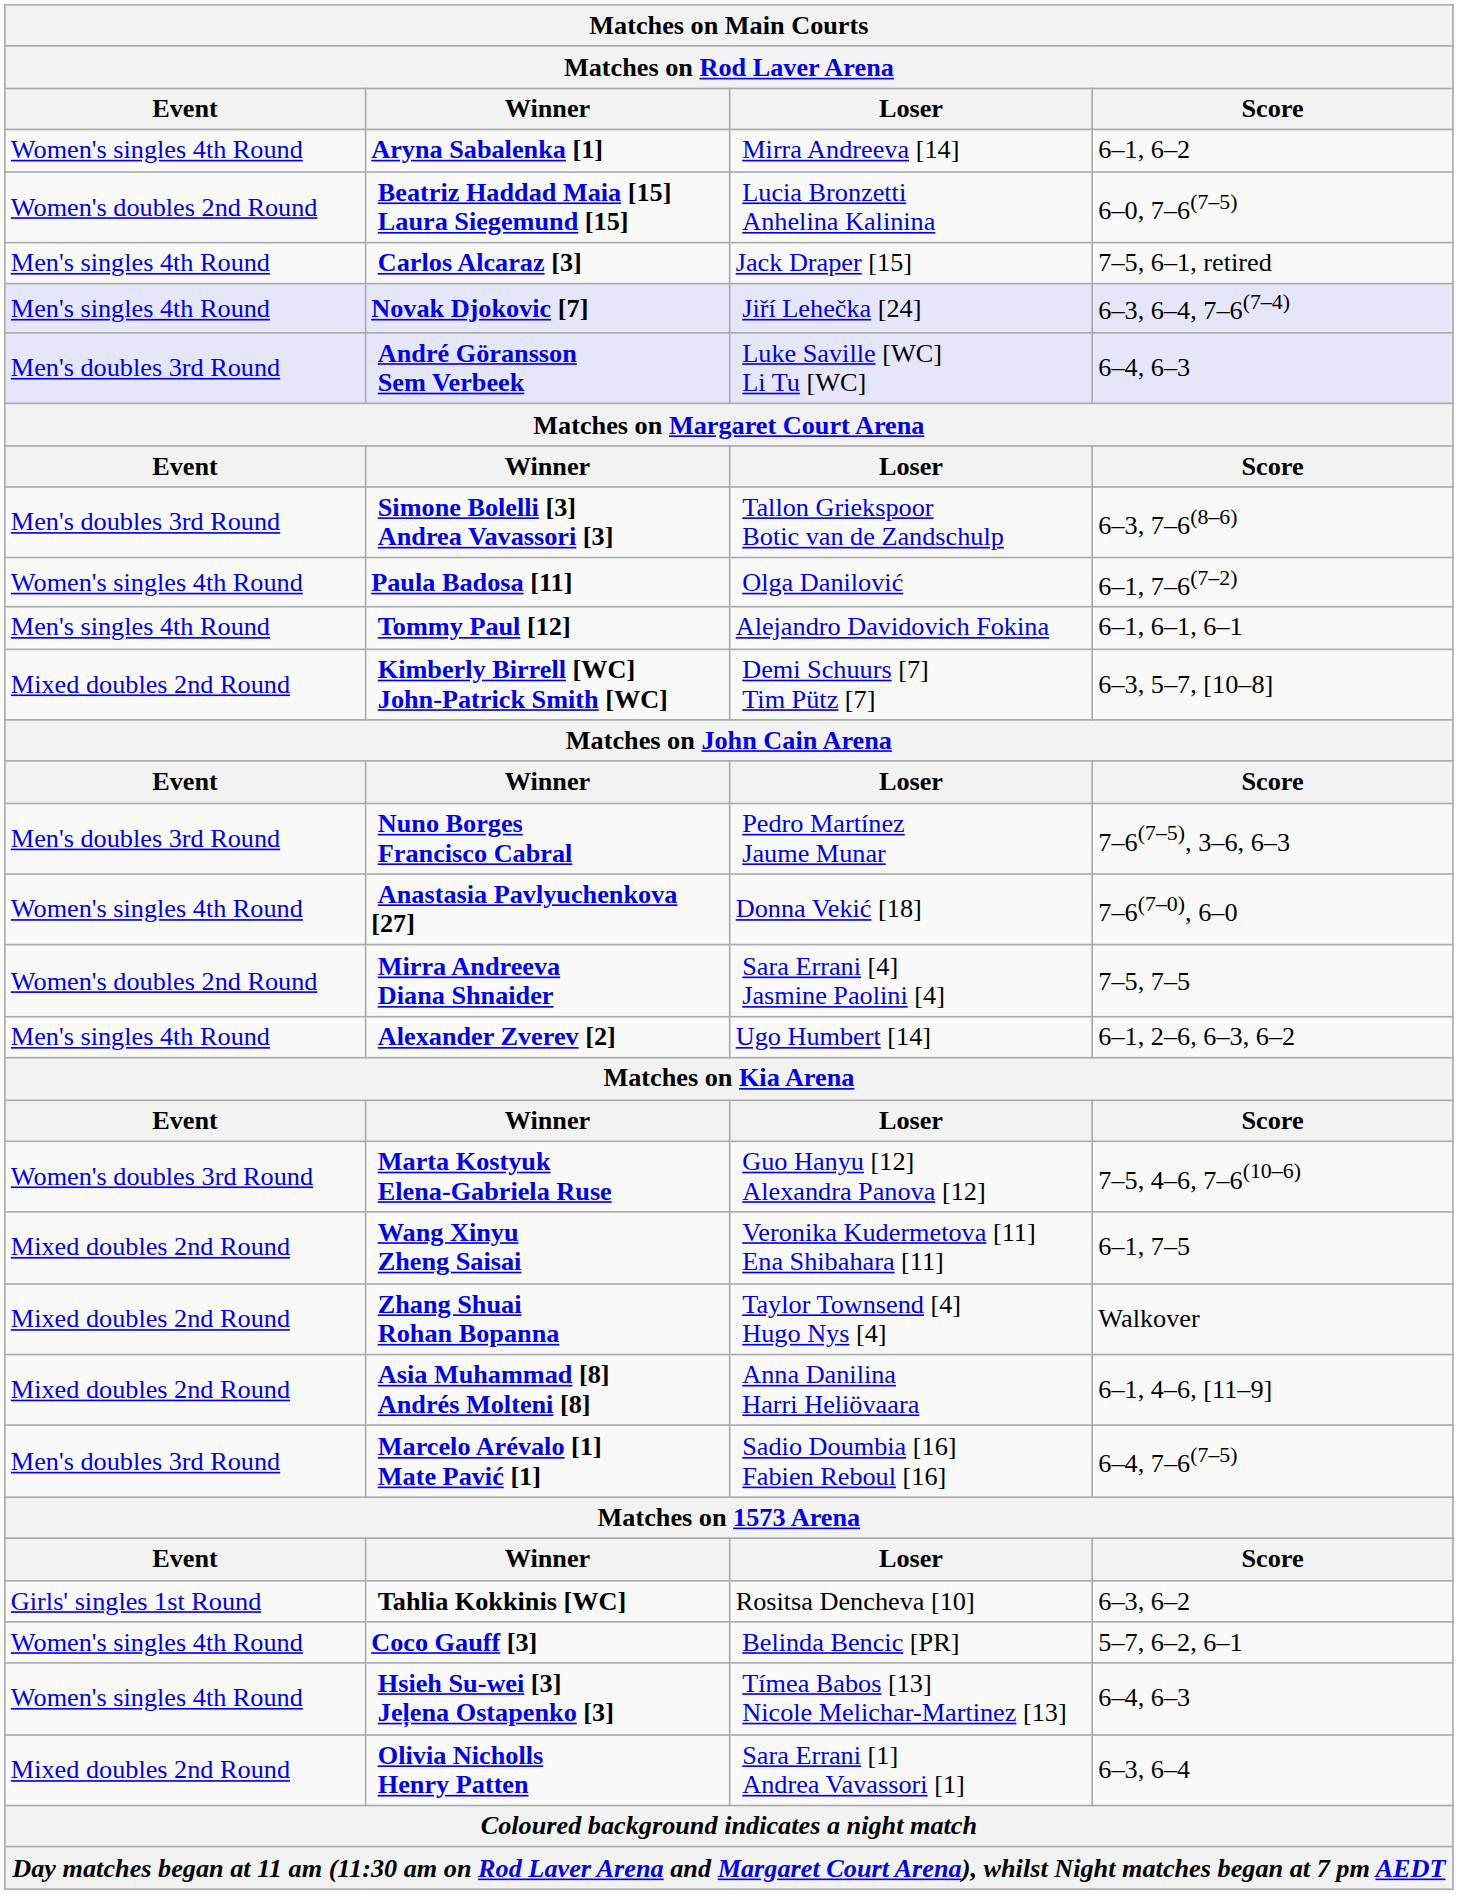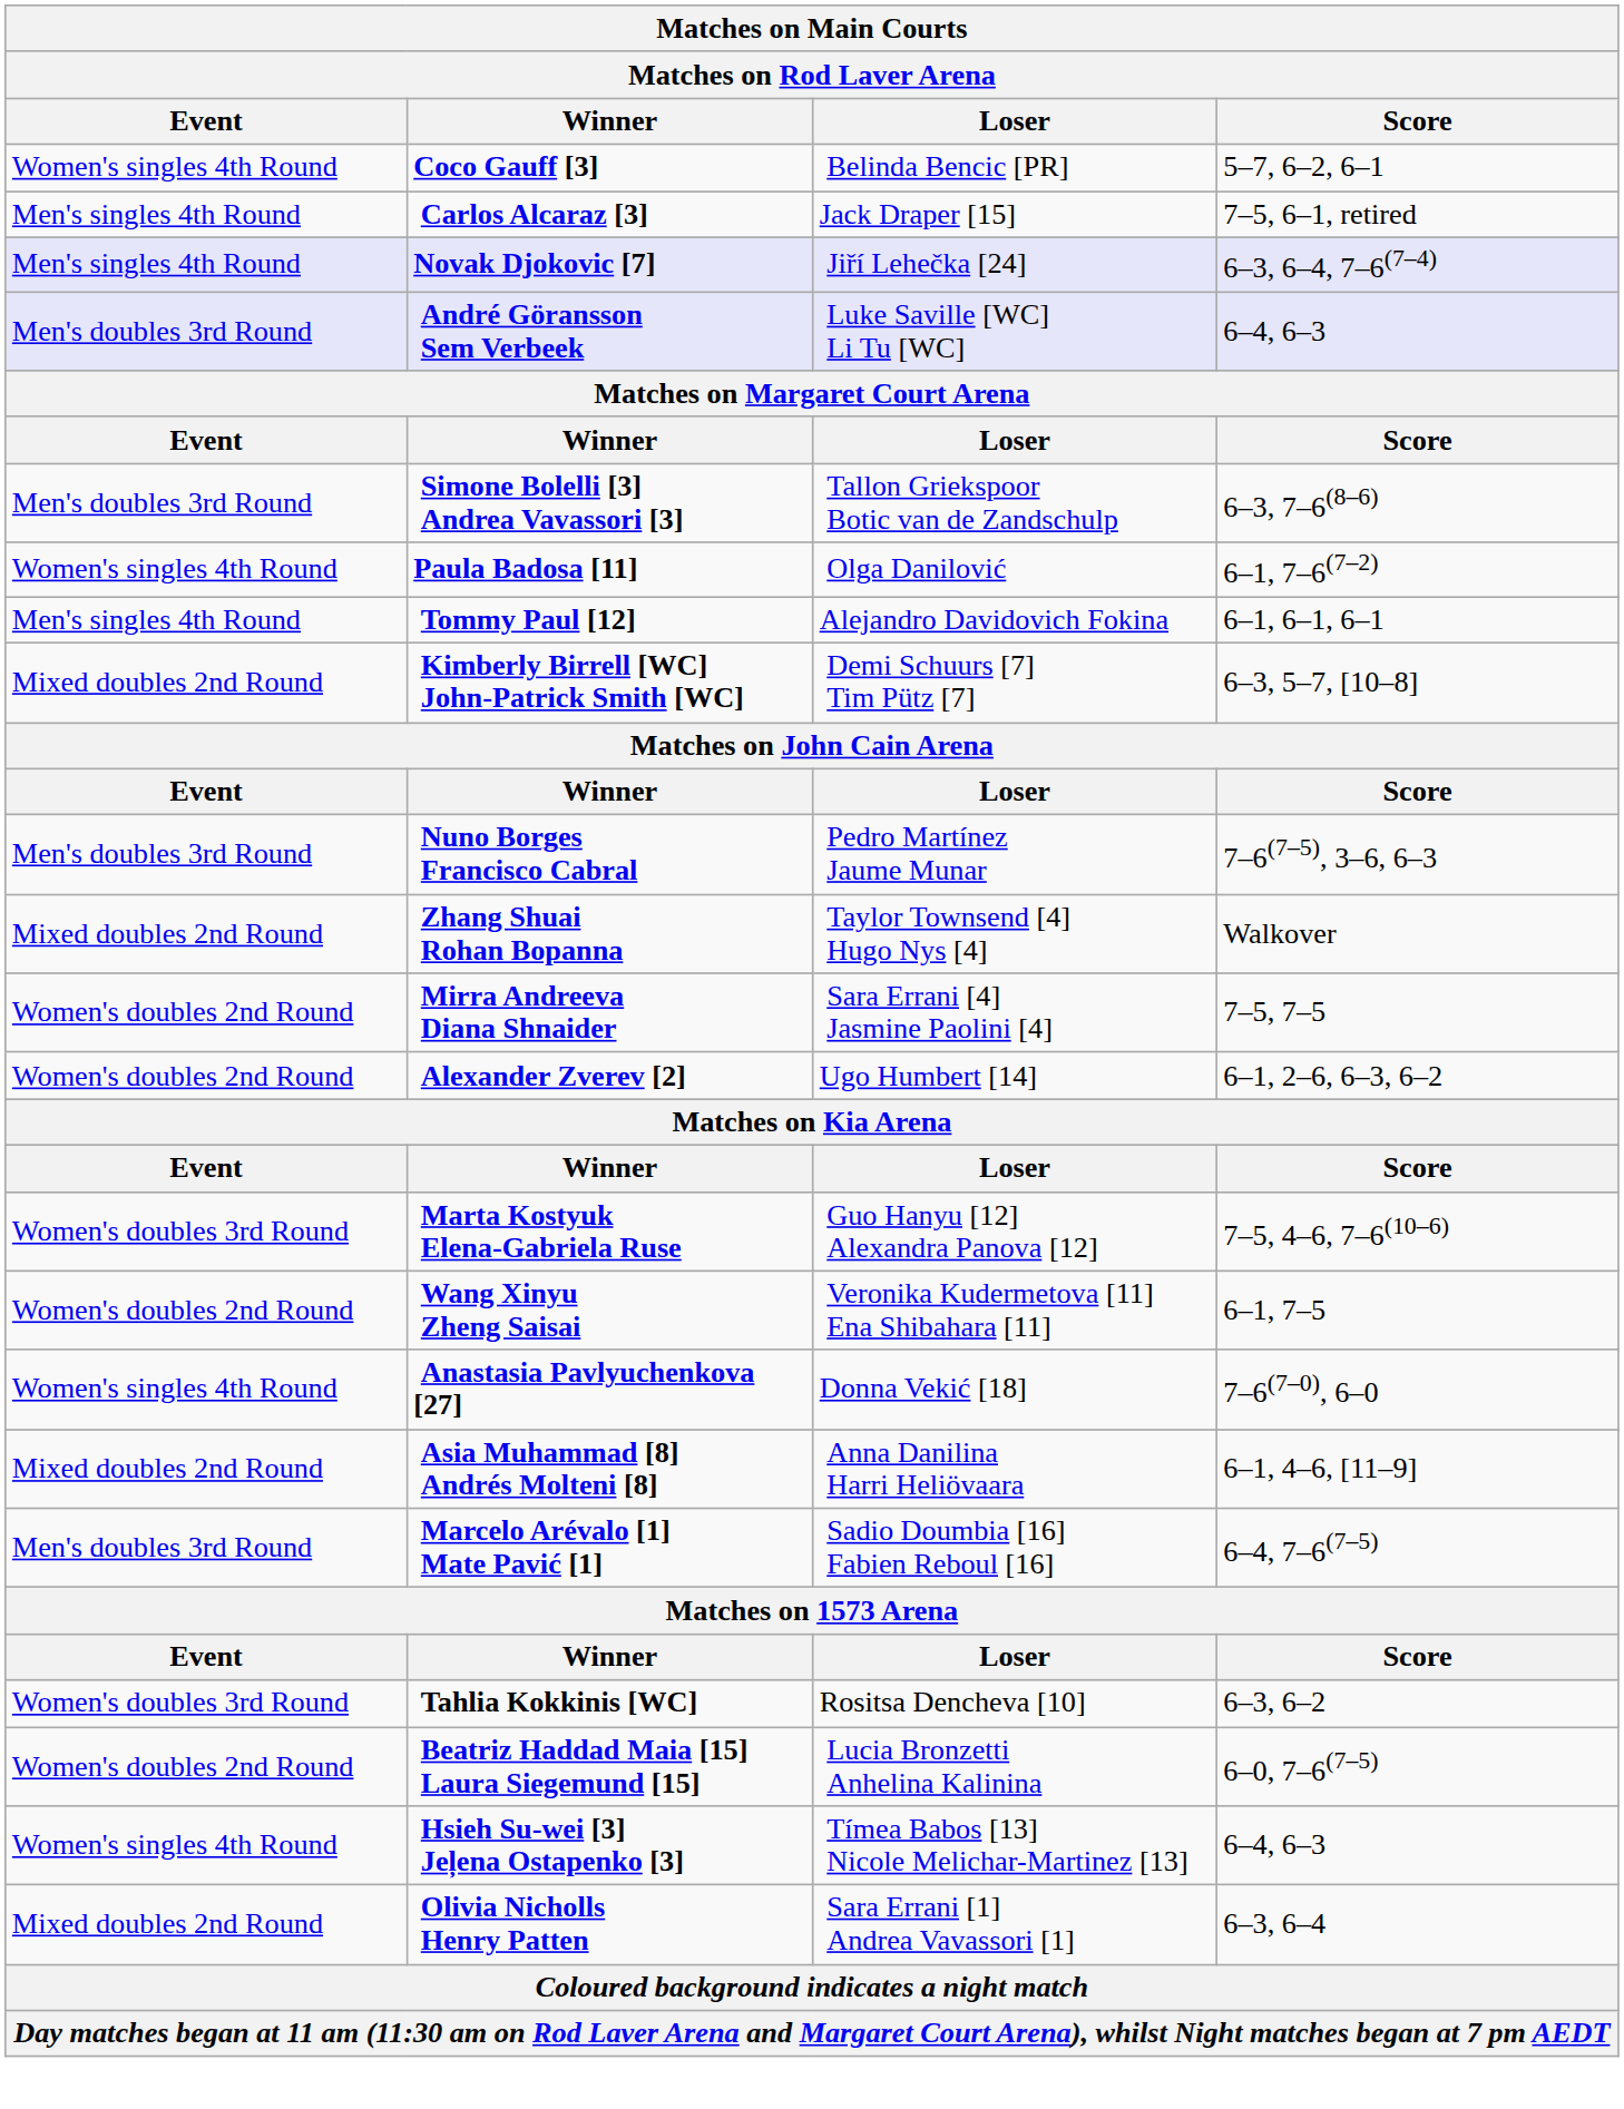 <table class="wikitable collapsible uncollapsed" style="margin:auto;">
 <tr>
 <th colspan=4><strong>Matches on Main Courts</strong></th>
 </tr>
 <tr>
 <th colspan=4><strong>Matches on <a href='#'>Rod Laver Arena</a></strong></th>
 </tr>
 <tr>
 <th style="width:220px;">Event</th>
 <th style="width:220px;">Winner</th>
 <th style="width:220px;">Loser</th>
 <th style="width:220px;">Score</th>
 </tr>
 <tr>
 <td><a href='#'>Women's singles 4th Round</a></td>
-<td><strong> <a href='#'>Aryna Sabalenka</a> [1]</strong></td>
-<td> <a href='#'>Mirra Andreeva</a> [14]</td>
-<td>6–1, 6–2</td>
-</tr>
-<tr>
-<td><a href='#'>Women's doubles 2nd Round</a></td>
-<td><strong> <a href='#'>Beatriz Haddad Maia</a> [15]<br> <a href='#'>Laura Siegemund</a> [15]</strong></td>
-<td> <a href='#'>Lucia Bronzetti</a><br> <a href='#'>Anhelina Kalinina</a></td>
-<td>6–0, 7–6<sup>(7–5)</sup></td>
+<td><strong> <a href='#'>Coco Gauff</a> [3]</strong></td>
+<td> <a href='#'>Belinda Bencic</a> [PR]</td>
+<td>5–7, 6–2, 6–1</td>
 </tr>
 <tr>
 <td><a href='#'>Men's singles 4th Round</a></td>
 <td><strong> <a href='#'>Carlos Alcaraz</a> [3]</strong></td>
 <td> <a href='#'>Jack Draper</a> [15]</td>
 <td>7–5, 6–1, retired</td>
 </tr>
 <tr bgcolor=lavender>
 <td><a href='#'>Men's singles 4th Round</a></td>
 <td><strong> <a href='#'>Novak Djokovic</a> [7]</strong></td>
 <td> <a href='#'>Jiří Lehečka</a> [24]</td>
 <td>6–3, 6–4, 7–6<sup>(7–4)</sup></td>
 </tr>
 <tr bgcolor=lavender>
 <td><a href='#'>Men's doubles 3rd Round</a></td>
 <td><strong> <a href='#'>André Göransson</a> <br>  <a href='#'>Sem Verbeek</a></strong></td>
 <td> <a href='#'>Luke Saville</a> [WC] <br>  <a href='#'>Li Tu</a> [WC]</td>
 <td>6–4, 6–3</td>
 </tr>
 <tr>
 <th colspan=4><strong>Matches on <a href='#'>Margaret Court Arena</a></strong></th>
 </tr>
 <tr>
 <th style="width:220px;">Event</th>
 <th style="width:220px;">Winner</th>
 <th style="width:220px;">Loser</th>
 <th style="width:220px;">Score</th>
 </tr>
 <tr>
 <td><a href='#'>Men's doubles 3rd Round</a></td>
 <td><strong> <a href='#'>Simone Bolelli</a> [3] <br>  <a href='#'>Andrea Vavassori</a> [3]</strong></td>
 <td> <a href='#'>Tallon Griekspoor</a><br> <a href='#'>Botic van de Zandschulp</a></td>
 <td>6–3, 7–6<sup>(8–6)</sup></td>
 </tr>
 <tr>
 <td><a href='#'>Women's singles 4th Round</a></td>
 <td><strong> <a href='#'>Paula Badosa</a> [11]</strong></td>
 <td> <a href='#'>Olga Danilović</a></td>
 <td>6–1, 7–6<sup>(7–2)</sup></td>
 </tr>
 <tr>
 <td><a href='#'>Men's singles 4th Round</a></td>
 <td><strong> <a href='#'>Tommy Paul</a> [12]</strong></td>
 <td> <a href='#'>Alejandro Davidovich Fokina</a></td>
 <td>6–1, 6–1, 6–1</td>
 </tr>
 <tr>
 <td><a href='#'>Mixed doubles 2nd Round</a></td>
 <td><strong> <a href='#'>Kimberly Birrell</a> [WC]<br> <a href='#'>John-Patrick Smith</a> [WC]</strong></td>
 <td> <a href='#'>Demi Schuurs</a> [7]<br> <a href='#'>Tim Pütz</a> [7]</td>
 <td>6–3, 5–7, [10–8]</td>
 </tr>
 <tr>
 <th colspan=4><strong>Matches on <a href='#'>John Cain Arena</a></strong></th>
 </tr>
 <tr>
 <th style="width:220px;">Event</th>
 <th style="width:220px;">Winner</th>
 <th style="width:220px;">Loser</th>
 <th style="width:220px;">Score</th>
 </tr>
 <tr>
 <td><a href='#'>Men's doubles 3rd Round</a></td>
 <td><strong> <a href='#'>Nuno Borges</a><br> <a href='#'>Francisco Cabral</a></strong></td>
 <td> <a href='#'>Pedro Martínez</a> <br>  <a href='#'>Jaume Munar</a></td>
 <td>7–6<sup>(7–5)</sup>, 3–6, 6–3</td>
 </tr>
 <tr>
-<td><a href='#'>Women's singles 4th Round</a></td>
-<td><strong> <a href='#'>Anastasia Pavlyuchenkova</a> [27]</strong></td>
-<td> <a href='#'>Donna Vekić</a> [18]</td>
-<td>7–6<sup>(7–0)</sup>, 6–0</td>
+<td><a href='#'>Mixed doubles 2nd Round</a></td>
+<td><strong> <a href='#'>Zhang Shuai</a><br> <a href='#'>Rohan Bopanna</a></strong></td>
+<td> <a href='#'>Taylor Townsend</a> [4]<br> <a href='#'>Hugo Nys</a> [4]</td>
+<td>Walkover</td>
 </tr>
 <tr>
 <td><a href='#'>Women's doubles 2nd Round</a></td>
 <td><strong> <a href='#'>Mirra Andreeva</a><br> <a href='#'>Diana Shnaider</a></strong></td>
 <td> <a href='#'>Sara Errani</a> [4]<br> <a href='#'>Jasmine Paolini</a> [4]</td>
 <td>7–5, 7–5</td>
 </tr>
 <tr>
-<td><a href='#'>Men's singles 4th Round</a></td>
+<td><a href='#'>Women's doubles 2nd Round</a></td>
 <td><strong> <a href='#'>Alexander Zverev</a> [2]</strong></td>
 <td> <a href='#'>Ugo Humbert</a> [14]</td>
 <td>6–1, 2–6, 6–3, 6–2</td>
 </tr>
 <tr>
 <th colspan=4><strong>Matches on <a href='#'>Kia Arena</a></strong></th>
 </tr>
 <tr>
 <th style="width:220px;">Event</th>
 <th style="width:220px;">Winner</th>
 <th style="width:220px;">Loser</th>
 <th style="width:220px;">Score</th>
 </tr>
 <tr>
 <td><a href='#'>Women's doubles 3rd Round</a></td>
 <td><strong> <a href='#'>Marta Kostyuk</a><br> <a href='#'>Elena-Gabriela Ruse</a></strong></td>
 <td> <a href='#'>Guo Hanyu</a> [12]<br> <a href='#'>Alexandra Panova</a> [12]</td>
 <td>7–5, 4–6, 7–6<sup>(10–6)</sup></td>
 </tr>
 <tr>
-<td><a href='#'>Mixed doubles 2nd Round</a></td>
+<td><a href='#'>Women's doubles 2nd Round</a></td>
 <td><strong> <a href='#'>Wang Xinyu</a><br> <a href='#'>Zheng Saisai</a></strong></td>
 <td> <a href='#'>Veronika Kudermetova</a> [11]<br> <a href='#'>Ena Shibahara</a> [11]</td>
 <td>6–1, 7–5</td>
 </tr>
 <tr>
-<td><a href='#'>Mixed doubles 2nd Round</a></td>
-<td><strong> <a href='#'>Zhang Shuai</a><br> <a href='#'>Rohan Bopanna</a></strong></td>
-<td> <a href='#'>Taylor Townsend</a> [4]<br> <a href='#'>Hugo Nys</a> [4]</td>
-<td>Walkover</td>
+<td><a href='#'>Women's singles 4th Round</a></td>
+<td><strong> <a href='#'>Anastasia Pavlyuchenkova</a> [27]</strong></td>
+<td> <a href='#'>Donna Vekić</a> [18]</td>
+<td>7–6<sup>(7–0)</sup>, 6–0</td>
 </tr>
 <tr>
 <td><a href='#'>Mixed doubles 2nd Round</a></td>
 <td><strong> <a href='#'>Asia Muhammad</a> [8]<br> <a href='#'>Andrés Molteni</a> [8]</strong></td>
 <td> <a href='#'>Anna Danilina</a><br> <a href='#'>Harri Heliövaara</a></td>
 <td>6–1, 4–6, [11–9]</td>
 </tr>
 <tr>
 <td><a href='#'>Men's doubles 3rd Round</a></td>
 <td><strong> <a href='#'>Marcelo Arévalo</a> [1]<br> <a href='#'>Mate Pavić</a> [1]</strong></td>
 <td> <a href='#'>Sadio Doumbia</a> [16]<br> <a href='#'>Fabien Reboul</a> [16]</td>
 <td>6–4, 7–6<sup>(7–5)</sup></td>
 </tr>
 <tr>
 <th colspan=4><strong>Matches on <a href='#'>1573 Arena</a></strong></th>
 </tr>
 <tr>
 <th style="width:220px;">Event</th>
 <th style="width:220px;">Winner</th>
 <th style="width:220px;">Loser</th>
 <th style="width:220px;">Score</th>
 </tr>
 <tr>
-<td><a href='#'>Girls' singles 1st Round</a></td>
+<td><a href='#'>Women's doubles 3rd Round</a></td>
 <td><strong> Tahlia Kokkinis [WC]</strong></td>
 <td> Rositsa Dencheva [10]</td>
 <td>6–3, 6–2</td>
 </tr>
 <tr>
-<td><a href='#'>Women's singles 4th Round</a></td>
-<td><strong> <a href='#'>Coco Gauff</a> [3]</strong></td>
-<td> <a href='#'>Belinda Bencic</a> [PR]</td>
-<td>5–7, 6–2, 6–1</td>
+<td><a href='#'>Women's doubles 2nd Round</a></td>
+<td><strong> <a href='#'>Beatriz Haddad Maia</a> [15]<br> <a href='#'>Laura Siegemund</a> [15]</strong></td>
+<td> <a href='#'>Lucia Bronzetti</a><br> <a href='#'>Anhelina Kalinina</a></td>
+<td>6–0, 7–6<sup>(7–5)</sup></td>
 </tr>
 <tr>
 <td><a href='#'>Women's singles 4th Round</a></td>
 <td><strong> <a href='#'>Hsieh Su-wei</a> [3]<br> <a href='#'>Jeļena Ostapenko</a> [3]</strong></td>
 <td> <a href='#'>Tímea Babos</a> [13]<br> <a href='#'>Nicole Melichar-Martinez</a> [13]</td>
 <td>6–4, 6–3</td>
 </tr>
 <tr>
 <td><a href='#'>Mixed doubles 2nd Round</a></td>
 <td><strong> <a href='#'>Olivia Nicholls</a><br> <a href='#'>Henry Patten</a></strong></td>
 <td> <a href='#'>Sara Errani</a> [1]<br> <a href='#'>Andrea Vavassori</a> [1]</td>
 <td>6–3, 6–4</td>
 </tr>
 <tr>
 <th colspan=4><em>Coloured background indicates a night match</em></th>
 </tr>
 <tr>
 <th colspan=4><em>Day matches began at 11 am (11:30 am on <a href='#'>Rod Laver Arena</a> and <a href='#'>Margaret Court Arena</a>), whilst Night matches began at 7 pm <a href='#'>AEDT</a></em></th>
 </tr>
 </table>
